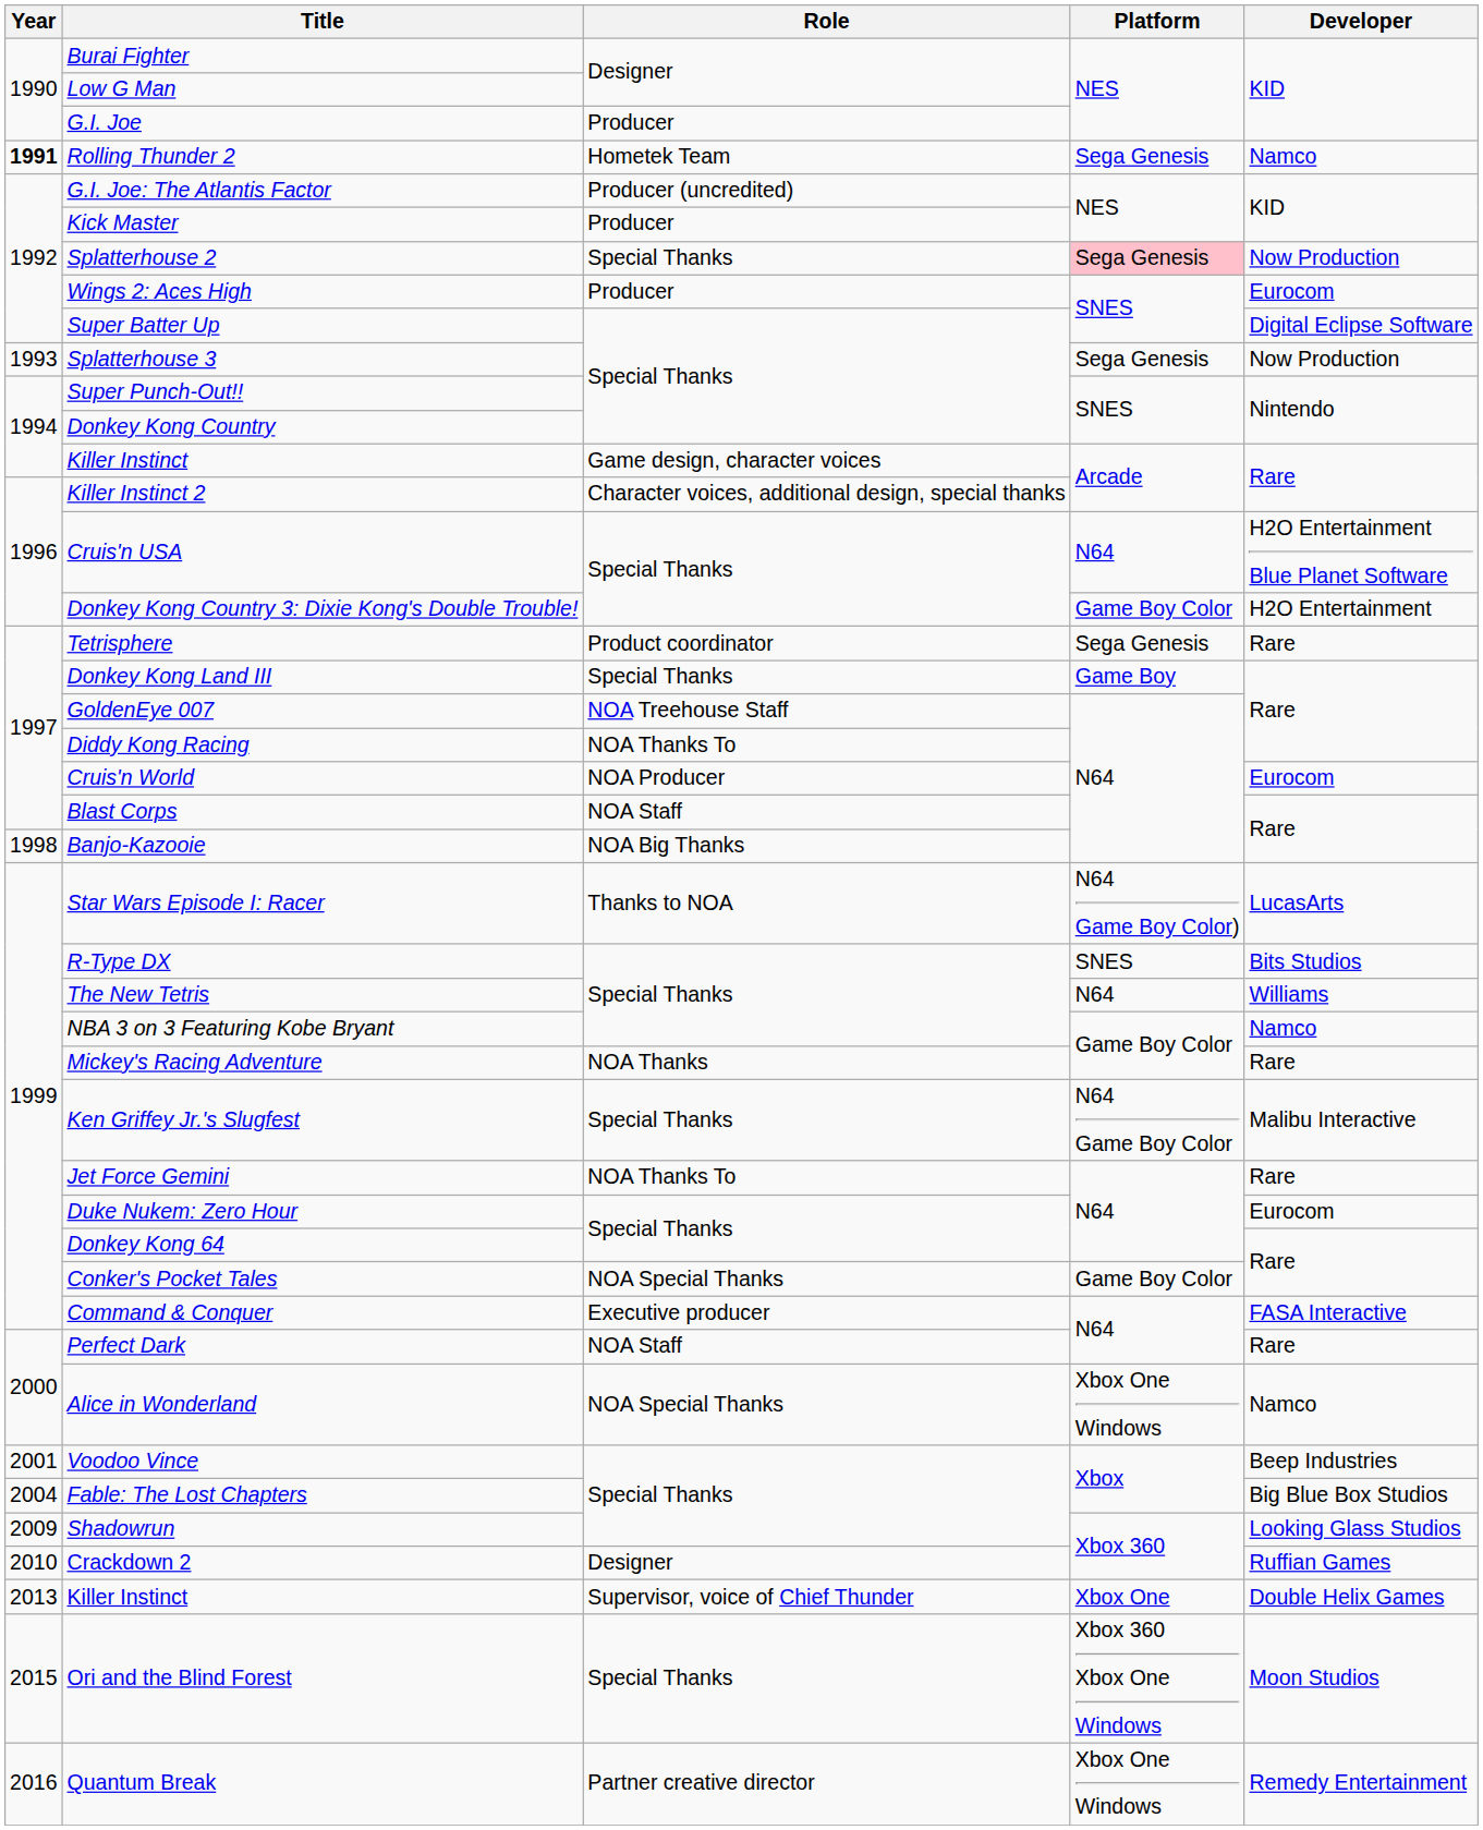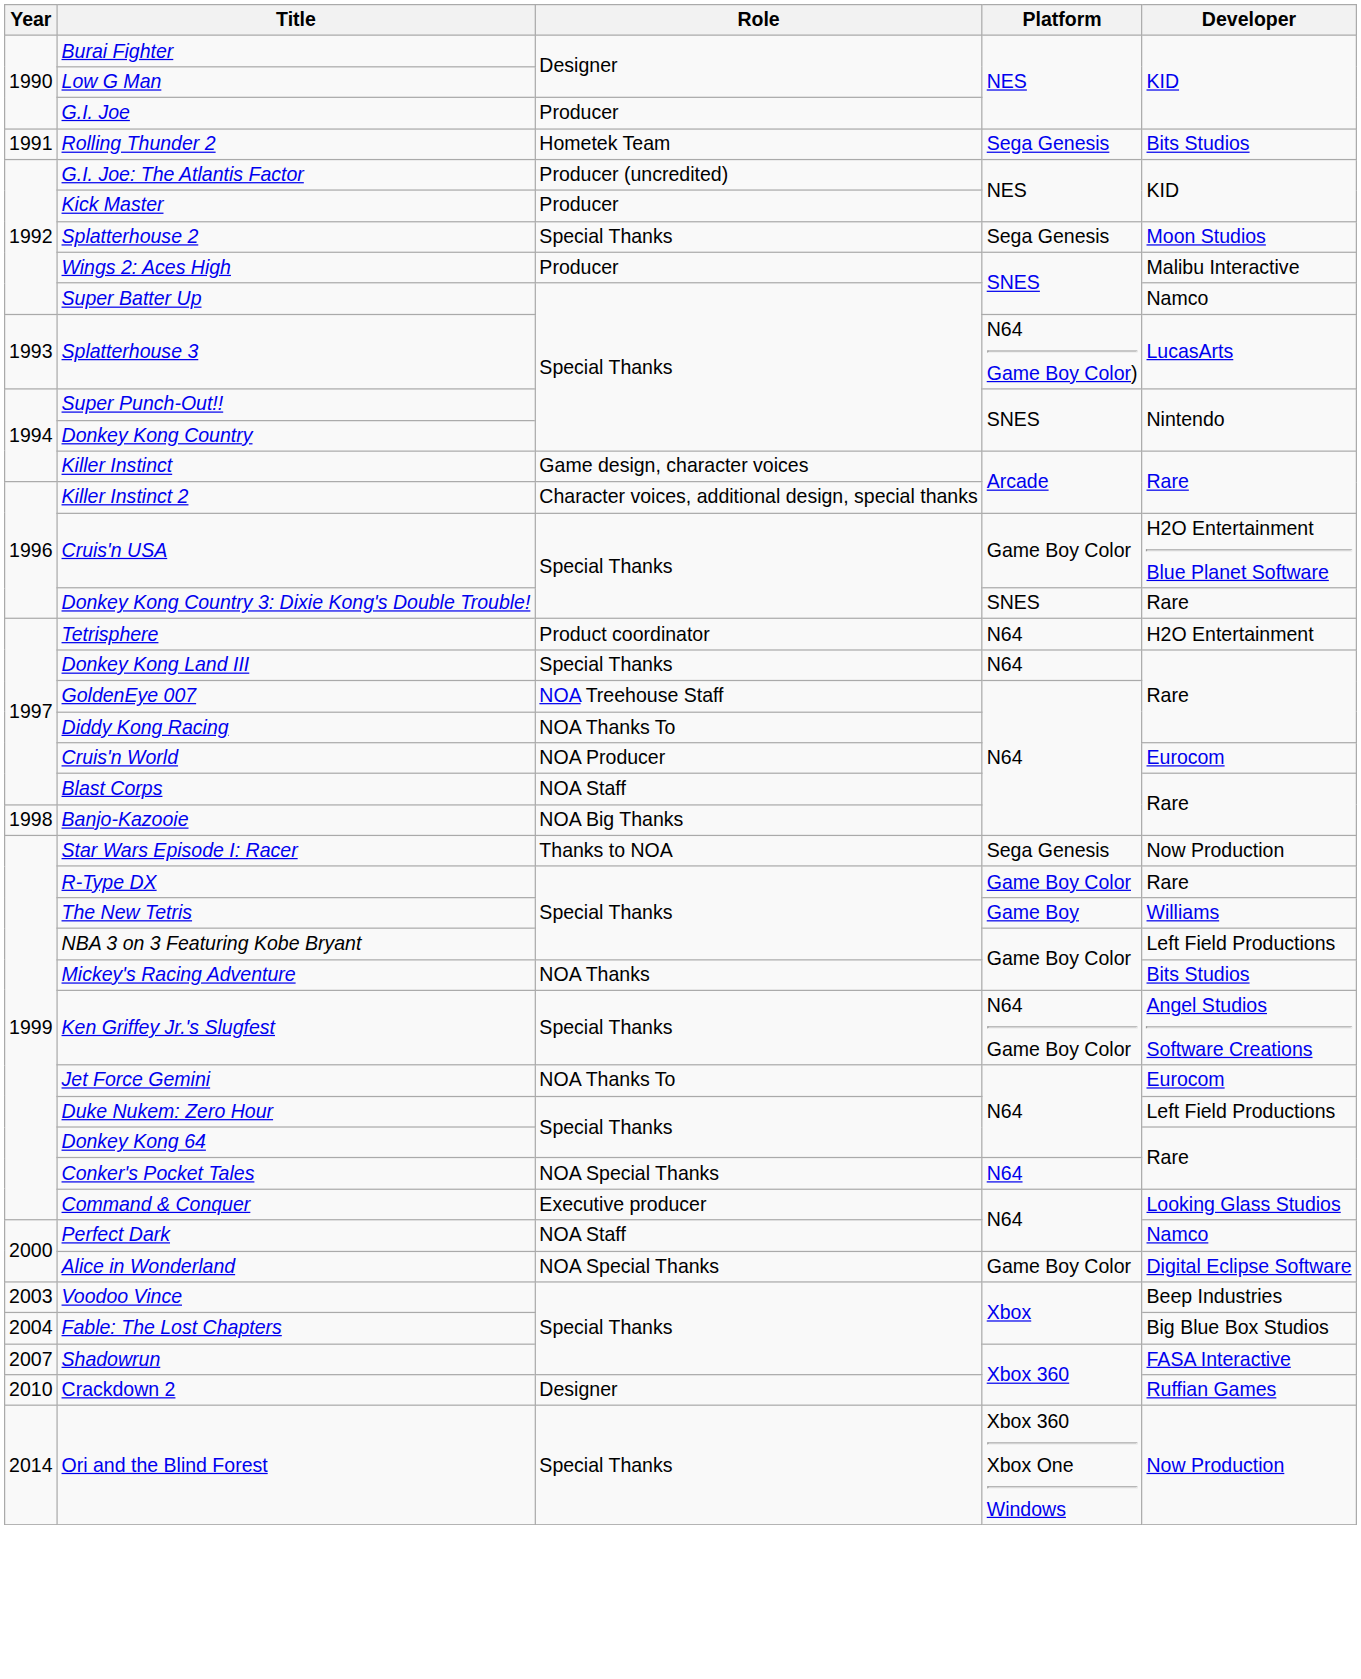 <table class="wikitable sortable">
 <tr>
 <th>Year</th>
 <th>Title</th>
 <th>Role</th>
 <th>Platform</th>
 <th>Developer</th>
 </tr>
 <tr>
 <td rowspan=3>1990</td>
 <td><em><a href='#'>Burai Fighter</a></em></td>
 <td rowspan=2>Designer</td>
 <td rowspan=3><a href='#'>NES</a></td>
 <td rowspan=3><a href='#'>KID</a></td>
 </tr>
 <tr>
 <td><em><a href='#'>Low G Man</a></em></td>
 </tr>
 <tr>
 <td><em><a href='#'>G.I. Joe</a></em></td>
 <td>Producer</td>
 </tr>
 <tr>
-<td><strong>1991</strong></td>
+<td>1991</td>
 <td><em><a href='#'>Rolling Thunder 2</a></em></td>
 <td>Hometek Team</td>
 <td><a href='#'>Sega Genesis</a></td>
-<td><a href='#'>Namco</a></td>
+<td><a href='#'>Bits Studios</a></td>
 </tr>
 <tr>
 <td rowspan=5>1992</td>
 <td><em><a href='#'>G.I. Joe: The Atlantis Factor</a></em></td>
 <td>Producer (uncredited)</td>
 <td rowspan=2>NES</td>
 <td rowspan=2>KID</td>
 </tr>
 <tr>
 <td><em><a href='#'>Kick Master</a></em></td>
 <td>Producer</td>
 </tr>
 <tr>
 <td><em><a href='#'>Splatterhouse 2</a></em></td>
 <td>Special Thanks</td>
-<td style="background: pink;">Sega Genesis</td>
-<td><a href='#'>Now Production</a></td>
+<td>Sega Genesis</td>
+<td><a href='#'>Moon Studios</a></td>
 </tr>
 <tr>
 <td><em><a href='#'>Wings 2: Aces High</a></em></td>
 <td>Producer</td>
 <td rowspan=2><a href='#'>SNES</a></td>
-<td><a href='#'>Eurocom</a></td>
+<td>Malibu Interactive</td>
 </tr>
 <tr>
 <td><em><a href='#'>Super Batter Up</a></em></td>
 <td rowspan=4>Special Thanks</td>
-<td><a href='#'>Digital Eclipse Software</a></td>
+<td>Namco</td>
 </tr>
 <tr>
 <td>1993</td>
 <td><em><a href='#'>Splatterhouse 3</a></em></td>
-<td>Sega Genesis</td>
-<td>Now Production</td>
+<td>N64<hr><a href='#'>Game Boy Color</a>)</td>
+<td><a href='#'>LucasArts</a></td>
 </tr>
 <tr>
 <td rowspan=3>1994</td>
 <td><em><a href='#'>Super Punch-Out!!</a></em></td>
 <td rowspan=2>SNES</td>
 <td rowspan=2>Nintendo</td>
 </tr>
 <tr>
 <td><em><a href='#'>Donkey Kong Country</a></em></td>
 </tr>
 <tr>
 <td><em><a href='#'>Killer Instinct</a></em></td>
 <td>Game design, character voices</td>
 <td rowspan=2><a href='#'>Arcade</a></td>
 <td rowspan=2><a href='#'>Rare</a></td>
 </tr>
 <tr>
 <td rowspan=3>1996</td>
 <td><em><a href='#'>Killer Instinct 2</a></em></td>
 <td>Character voices, additional design, special thanks</td>
 </tr>
 <tr>
 <td><em><a href='#'>Cruis'n USA</a></em></td>
 <td rowspan=2>Special Thanks</td>
-<td><a href='#'>N64</a></td>
+<td>Game Boy Color</td>
 <td>H2O Entertainment<hr><a href='#'>Blue Planet Software</a></td>
 </tr>
 <tr>
 <td><em><a href='#'>Donkey Kong Country 3: Dixie Kong's Double Trouble!</a></em></td>
-<td><a href='#'>Game Boy Color</a></td>
-<td>H2O Entertainment</td>
+<td>SNES</td>
+<td>Rare</td>
 </tr>
 <tr>
 <td rowspan=6>1997</td>
 <td><em><a href='#'>Tetrisphere</a></em></td>
 <td>Product coordinator</td>
-<td>Sega Genesis</td>
-<td>Rare</td>
+<td>N64</td>
+<td>H2O Entertainment</td>
 </tr>
 <tr>
 <td><em><a href='#'>Donkey Kong Land III</a></em></td>
 <td>Special Thanks</td>
-<td><a href='#'>Game Boy</a></td>
+<td>N64</td>
 <td rowspan=3>Rare</td>
 </tr>
 <tr>
 <td><em><a href='#'>GoldenEye 007</a></em></td>
 <td><a href='#'>NOA</a> Treehouse Staff</td>
 <td rowspan=5>N64</td>
 </tr>
 <tr>
 <td><em><a href='#'>Diddy Kong Racing</a></em></td>
 <td>NOA Thanks To</td>
 </tr>
 <tr>
 <td><em><a href='#'>Cruis'n World</a></em></td>
 <td>NOA Producer</td>
 <td><a href='#'>Eurocom</a></td>
 </tr>
 <tr>
 <td><em><a href='#'>Blast Corps</a></em></td>
 <td>NOA Staff</td>
 <td rowspan=2>Rare</td>
 </tr>
 <tr>
 <td>1998</td>
 <td><em><a href='#'>Banjo-Kazooie</a></em></td>
 <td>NOA Big Thanks</td>
 </tr>
 <tr>
 <td rowspan=11>1999</td>
 <td><em><a href='#'>Star Wars Episode I: Racer</a></em></td>
 <td>Thanks to NOA</td>
-<td>N64<hr><a href='#'>Game Boy Color</a>)</td>
-<td><a href='#'>LucasArts</a></td>
+<td>Sega Genesis</td>
+<td>Now Production</td>
 </tr>
 <tr>
 <td><em><a href='#'>R-Type DX</a></em></td>
 <td rowspan=3>Special Thanks</td>
-<td>SNES</td>
-<td><a href='#'>Bits Studios</a></td>
+<td><a href='#'>Game Boy Color</a></td>
+<td>Rare</td>
 </tr>
 <tr>
 <td><em><a href='#'>The New Tetris</a></em></td>
-<td>N64</td>
+<td><a href='#'>Game Boy</a></td>
 <td><a href='#'>Williams</a></td>
 </tr>
 <tr>
 <td><em>NBA 3 on 3 Featuring Kobe Bryant</em></td>
 <td rowspan=2>Game Boy Color</td>
-<td><a href='#'>Namco</a></td>
+<td>Left Field Productions</td>
 </tr>
 <tr>
 <td><em><a href='#'>Mickey's Racing Adventure</a></em></td>
 <td>NOA Thanks</td>
-<td>Rare</td>
+<td><a href='#'>Bits Studios</a></td>
 </tr>
 <tr>
 <td><em><a href='#'>Ken Griffey Jr.'s Slugfest</a></em></td>
 <td>Special Thanks</td>
 <td>N64<hr>Game Boy Color</td>
-<td>Malibu Interactive</td>
+<td><a href='#'>Angel Studios</a><hr><a href='#'>Software Creations</a></td>
 </tr>
 <tr>
 <td><em><a href='#'>Jet Force Gemini</a></em></td>
 <td>NOA Thanks To</td>
 <td rowspan=3>N64</td>
-<td>Rare</td>
+<td><a href='#'>Eurocom</a></td>
 </tr>
 <tr>
 <td><em><a href='#'>Duke Nukem: Zero Hour</a></em></td>
 <td rowspan=2>Special Thanks</td>
-<td>Eurocom</td>
+<td>Left Field Productions</td>
 </tr>
 <tr>
 <td><em><a href='#'>Donkey Kong 64</a></em></td>
 <td rowspan=2>Rare</td>
 </tr>
 <tr>
 <td><em><a href='#'>Conker's Pocket Tales</a></em></td>
 <td>NOA Special Thanks</td>
-<td>Game Boy Color</td>
+<td><a href='#'>N64</a></td>
 </tr>
 <tr>
 <td><em><a href='#'>Command & Conquer</a></em></td>
 <td>Executive producer</td>
 <td rowspan=2>N64</td>
-<td><a href='#'>FASA Interactive</a></td>
+<td><a href='#'>Looking Glass Studios</a></td>
 </tr>
 <tr>
 <td rowspan=2>2000</td>
 <td><em><a href='#'>Perfect Dark</a></em></td>
 <td>NOA Staff</td>
-<td>Rare</td>
+<td><a href='#'>Namco</a></td>
 </tr>
 <tr>
 <td><em><a href='#'>Alice in Wonderland</a></em></td>
 <td>NOA Special Thanks</td>
-<td>Xbox One<hr>Windows</td>
-<td>Namco</td>
+<td>Game Boy Color</td>
+<td><a href='#'>Digital Eclipse Software</a></td>
 </tr>
 <tr>
-<td>2001</td>
+<td>2003</td>
 <td><em><a href='#'>Voodoo Vince</a></em></td>
 <td rowspan=3>Special Thanks</td>
 <td rowspan=2><a href='#'>Xbox</a></td>
 <td>Beep Industries</td>
 </tr>
 <tr>
 <td>2004</td>
 <td><em><a href='#'>Fable: The Lost Chapters</a></em></td>
 <td>Big Blue Box Studios</td>
 </tr>
 <tr>
-<td>2009</td>
+<td>2007</td>
 <td><em><a href='#'>Shadowrun</a></td>
 <td rowspan=2><a href='#'>Xbox 360</a></td>
-<td><a href='#'>Looking Glass Studios</a></td>
+<td><a href='#'>FASA Interactive</a></td>
 </tr>
 <tr>
 <td>2010</td>
 <td></em><a href='#'>Crackdown 2</a><em></td>
 <td>Designer</td>
 <td><a href='#'>Ruffian Games</a></td>
 </tr>
 <tr>
-<td>2013</td>
-<td></em><a href='#'>Killer Instinct</a><em></td>
-<td>Supervisor, voice of <a href='#'>Chief Thunder</a></td>
-<td><a href='#'>Xbox One</a></td>
-<td><a href='#'>Double Helix Games</a></td>
-</tr>
-<tr>
-<td>2015</td>
+<td>2014</td>
 <td></em><a href='#'>Ori and the Blind Forest</a><em></td>
 <td>Special Thanks</td>
 <td>Xbox 360<hr>Xbox One<hr><a href='#'>Windows</a></td>
-<td><a href='#'>Moon Studios</a></td>
-</tr>
-<tr>
-<td>2016</td>
-<td></em><a href='#'>Quantum Break</a><em></td>
-<td>Partner creative director</td>
-<td>Xbox One<hr>Windows</td>
-<td><a href='#'>Remedy Entertainment</a></td>
+<td><a href='#'>Now Production</a></td>
 </tr>
 </table>
